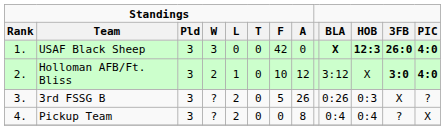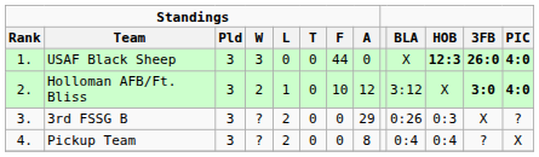 <table class="wikitable">
 <tr>
 <td colspan=8 align=center><strong>Standings</strong></td>
 <td colspan=6></td>
 </tr>
 <tr>
 <th bgcolor="#efefef">Rank</th>
 <th bgcolor="#efefef" width="160">Team</th>
 <th bgcolor="#efefef" width="20">Pld</th>
 <th bgcolor="#efefef" width="20">W</th>
 <th bgcolor="#efefef" width="20">L</th>
 <th bgcolor="#efefef" width="20">T</th>
 <th bgcolor="#efefef" width="20">F</th>
 <th bgcolor="#efefef" width="20">A</th>
 <th bgcolor="#efefef"></th>
 <th bgcolor="#efefef" width="20">BLA</th>
 <th bgcolor="#efefef" width="20">HOB</th>
 <th bgcolor="#efefef" width="20">3FB</th>
 <th bgcolor="#efefef" width="20">PIC</th>
 </tr>
 <tr align=center bgcolor=#ccffcc>
 <td>1.</td>
 <td align=left>USAF Black Sheep</td>
 <td>3</td>
 <td>3</td>
 <td>0</td>
 <td>0</td>
-<td>42</td>
+<td>44</td>
 <td>0</td>
 <td></td>
-<td><strong>X</strong></td>
+<td>X</td>
 <td><strong>12:3</strong></td>
 <td><strong>26:0</strong></td>
 <td><strong>4:0</strong></td>
 </tr>
 <tr align=center bgcolor=#ccffcc>
 <td>2.</td>
 <td align=left>Holloman AFB/Ft. Bliss</td>
 <td>3</td>
 <td>2</td>
 <td>1</td>
 <td>0</td>
 <td>10</td>
 <td>12</td>
 <td></td>
 <td>3:12</td>
 <td>X</td>
 <td><strong>3:0</strong></td>
 <td><strong>4:0</strong></td>
 </tr>
 <tr align=center>
 <td>3.</td>
 <td align=left>3rd FSSG B</td>
 <td>3</td>
 <td>?</td>
 <td>2</td>
 <td>0</td>
-<td>5</td>
-<td>26</td>
+<td>0</td>
+<td>29</td>
 <td></td>
 <td>0:26</td>
 <td>0:3</td>
 <td>X</td>
 <td>?</td>
 </tr>
 <tr align=center>
 <td>4.</td>
 <td align=left>Pickup Team</td>
 <td>3</td>
 <td>?</td>
 <td>2</td>
 <td>0</td>
 <td>0</td>
 <td>8</td>
 <td></td>
 <td>0:4</td>
 <td>0:4</td>
 <td>?</td>
 <td>X</td>
 </tr>
 <tr align=center>
 </tr>
 </table>
